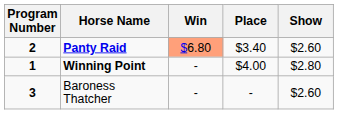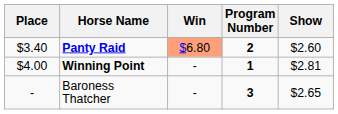 <table class="wikitable sortable" style="font-size:90%">
 <tr>
-<th width="48px">Program <br> Number</th>
+<th width="58px">Place <br></th>
 <th width="120px">Horse Name <br></th>
 <th width="58px">Win <br></th>
-<th width="58px">Place <br></th>
+<th width="48px">Program <br> Number</th>
 <th width="58px">Show</th>
 </tr>
 <tr>
-<td align=center><strong>2</strong></td>
+<td align=center>$3.40</td>
 <td><strong><a href='#'>Panty Raid</a></strong></td>
 <td align=center style="background: lightsalmon;"><a href='#'>$</a>6.80</td>
-<td align=center>$3.40</td>
+<td align=center><strong>2</strong></td>
 <td align=center>$2.60</td>
 </tr>
 <tr>
-<td align=center><strong>1</strong></td>
+<td align=center>$4.00</td>
 <td><strong>Winning Point</strong></td>
 <td align=center>-</td>
-<td align=center>$4.00</td>
-<td align=center>$2.80</td>
+<td align=center><strong>1</strong></td>
+<td align=center>$2.81</td>
 </tr>
 <tr>
-<td align=center><strong>3</strong></td>
+<td align=center>-</td>
 <td>Baroness Thatcher</td>
 <td align=center>-</td>
-<td align=center>-</td>
-<td align=center>$2.60</td>
+<td align=center><strong>3</strong></td>
+<td align=center>$2.65</td>
 </tr>
 </table>
